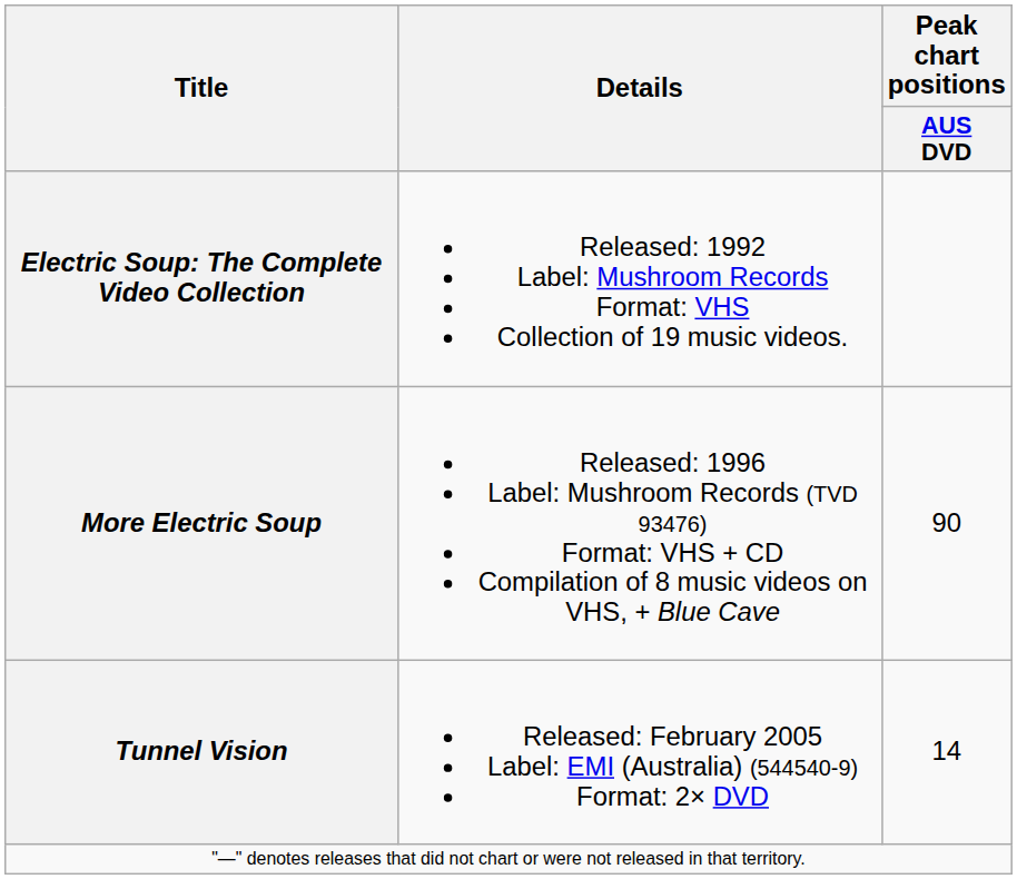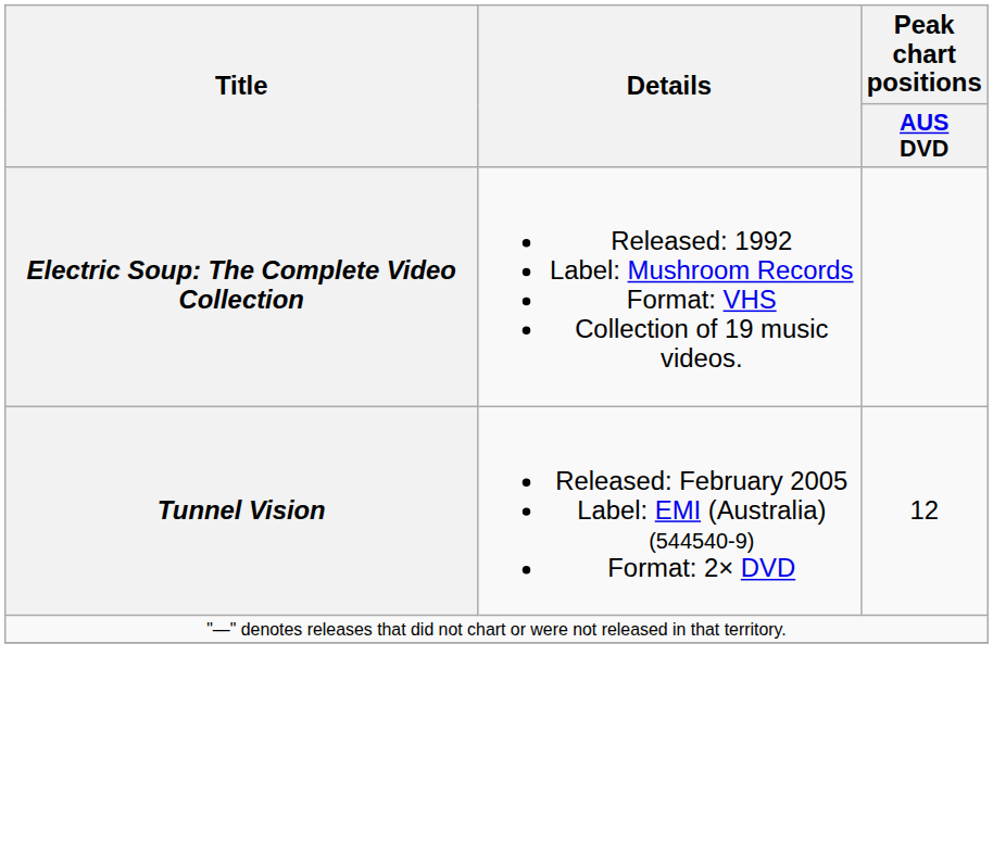 <table class="wikitable plainrowheaders" style="text-align:center;">
 <tr>
 <th scope="col" rowspan="2">Title</th>
 <th scope="col" rowspan="2">Details</th>
 <th scope="col" colspan="1">Peak chart positions</th>
 </tr>
 <tr>
 <th scope="col" style="width:3em;font-size:90%;"><a href='#'>AUS</a><br>DVD<br></th>
 </tr>
 <tr>
 <th scope="row"><em>Electric Soup: The Complete Video Collection</em></th>
 <td><br><ul><li>Released: 1992</li><li>Label: <a href='#'>Mushroom Records</a></li><li>Format: <a href='#'>VHS</a></li><li>Collection of 19 music videos.</li></ul></td>
 <td></td>
 </tr>
 <tr>
-<th scope="row"><em>More Electric Soup</em></th>
-<td><br><ul><li>Released: 1996</li><li>Label: Mushroom Records <small>(TVD 93476)</small></li><li>Format: VHS + CD</li><li>Compilation of 8 music videos on VHS, + <em>Blue Cave</em></li></ul></td>
-<td>90</td>
-</tr>
-<tr>
 <th scope="row"><em>Tunnel Vision</em></th>
 <td><br><ul><li>Released: February 2005</li><li>Label: <a href='#'>EMI</a> (Australia) <small>(544540-9)</small></li><li>Format: 2× <a href='#'>DVD</a></li></ul></td>
-<td>14</td>
+<td>12</td>
 </tr>
 <tr>
 <td align="center" colspan="3" style="font-size: 8pt">"—" denotes releases that did not chart or were not released in that territory.</td>
 </tr>
 <tr>
 </tr>
 </table>
